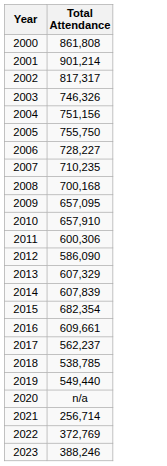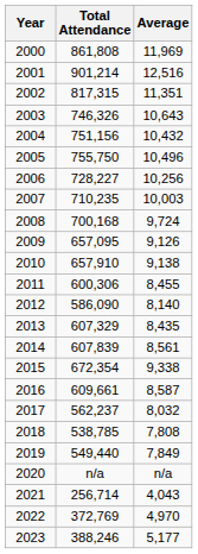 <table class="wikitable sortable" style="text-align:center">
 <tr>
 <th>Year</th>
 <th>Total<br>Attendance</th>
+<th>Average</th>
 </tr>
 <tr>
 <td>  2000  </td>
 <td>861,808</td>
+<td>11,969</td>
 </tr>
 <tr>
 <td>2001</td>
 <td>901,214</td>
+<td>12,516</td>
 </tr>
 <tr>
 <td>2002</td>
-<td>817,317</td>
+<td>817,315</td>
+<td>11,351</td>
 </tr>
 <tr>
 <td>2003</td>
 <td>746,326</td>
+<td>10,643</td>
 </tr>
 <tr>
 <td>2004</td>
 <td>751,156</td>
+<td>10,432</td>
 </tr>
 <tr>
 <td>2005</td>
 <td>755,750</td>
+<td>10,496</td>
 </tr>
 <tr>
 <td>2006</td>
 <td>728,227</td>
+<td>10,256</td>
 </tr>
 <tr>
 <td>2007</td>
 <td>710,235</td>
+<td>10,003</td>
 </tr>
 <tr>
 <td>2008</td>
 <td>700,168</td>
+<td>9,724</td>
 </tr>
 <tr>
 <td>2009</td>
 <td>657,095</td>
+<td>9,126</td>
 </tr>
 <tr>
 <td>2010</td>
 <td>657,910</td>
+<td>9,138</td>
 </tr>
 <tr>
 <td>2011</td>
 <td>600,306</td>
+<td>8,455</td>
 </tr>
 <tr>
 <td>2012</td>
 <td>586,090</td>
+<td>8,140</td>
 </tr>
 <tr>
 <td>2013</td>
 <td>607,329</td>
+<td>8,435</td>
 </tr>
 <tr>
 <td>2014</td>
 <td>607,839</td>
+<td>8,561</td>
 </tr>
 <tr>
 <td>2015</td>
-<td>682,354</td>
+<td>672,354</td>
+<td>9,338</td>
 </tr>
 <tr>
 <td>2016</td>
 <td>609,661</td>
+<td>8,587</td>
 </tr>
 <tr>
 <td>2017</td>
 <td>562,237</td>
+<td>8,032</td>
 </tr>
 <tr>
 <td>2018</td>
 <td>538,785</td>
+<td>7,808</td>
 </tr>
 <tr>
 <td>2019</td>
 <td>549,440</td>
+<td>7,849</td>
 </tr>
 <tr>
 <td>2020</td>
+<td>n/a</td>
 <td>n/a</td>
 </tr>
 <tr>
 <td>2021</td>
 <td>256,714</td>
+<td>4,043</td>
 </tr>
 <tr>
 <td>2022</td>
 <td>372,769</td>
+<td>4,970</td>
 </tr>
 <tr>
 <td>2023</td>
 <td>388,246</td>
+<td>5,177</td>
 </tr>
 </table>
